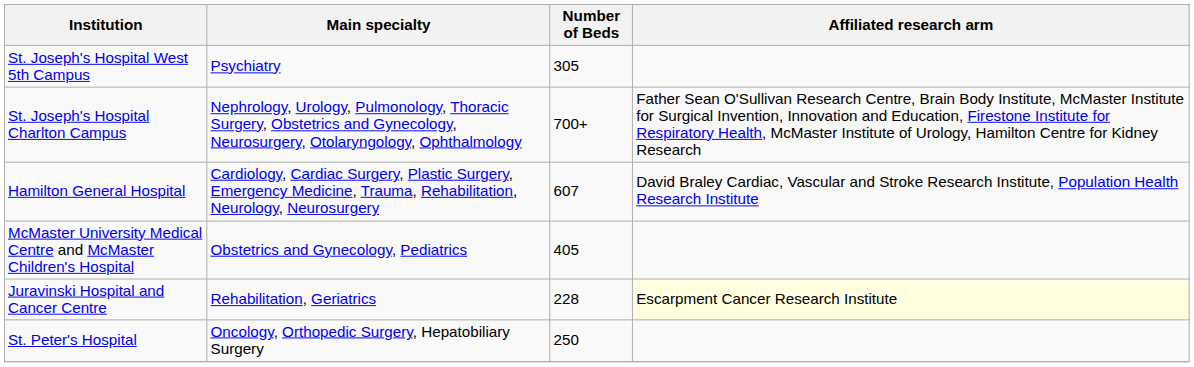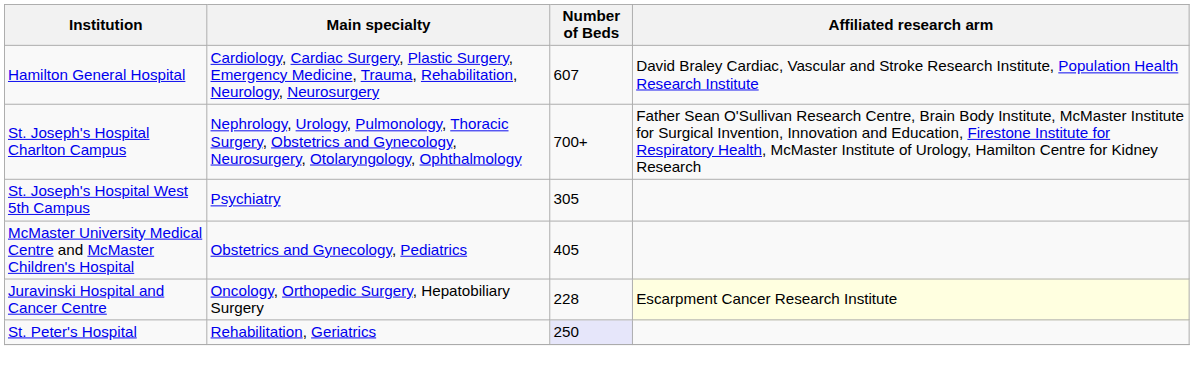 <table class="wikitable" border="1">
 <tr>
 <th>Institution</th>
 <th>Main specialty</th>
 <th>Number of Beds</th>
 <th>Affiliated research arm</th>
 </tr>
 <tr>
-<td><a href='#'>St. Joseph's Hospital West 5th Campus</a></td>
-<td><a href='#'>Psychiatry</a></td>
-<td>305</td>
-<td></td>
+<td><a href='#'>Hamilton General Hospital</a></td>
+<td><a href='#'>Cardiology</a>, <a href='#'>Cardiac Surgery</a>, <a href='#'>Plastic Surgery</a>, <a href='#'>Emergency Medicine</a>, <a href='#'>Trauma</a>, <a href='#'>Rehabilitation</a>, <a href='#'>Neurology</a>, <a href='#'>Neurosurgery</a></td>
+<td>607</td>
+<td>David Braley Cardiac, Vascular and Stroke Research Institute, <a href='#'>Population Health Research Institute</a></td>
 </tr>
 <tr>
 <td><a href='#'>St. Joseph's Hospital Charlton Campus</a></td>
 <td><a href='#'>Nephrology</a>, <a href='#'>Urology</a>, <a href='#'>Pulmonology</a>, <a href='#'>Thoracic Surgery</a>, <a href='#'>Obstetrics and Gynecology</a>, <a href='#'>Neurosurgery</a>, <a href='#'>Otolaryngology</a>, <a href='#'>Ophthalmology</a></td>
 <td>700+</td>
 <td>Father Sean O'Sullivan Research Centre, Brain Body Institute, McMaster Institute for Surgical Invention, Innovation and Education, <a href='#'>Firestone Institute for Respiratory Health</a>,  McMaster Institute of Urology, Hamilton Centre for Kidney Research</td>
 </tr>
 <tr>
-<td><a href='#'>Hamilton General Hospital</a></td>
-<td><a href='#'>Cardiology</a>, <a href='#'>Cardiac Surgery</a>, <a href='#'>Plastic Surgery</a>, <a href='#'>Emergency Medicine</a>, <a href='#'>Trauma</a>, <a href='#'>Rehabilitation</a>, <a href='#'>Neurology</a>, <a href='#'>Neurosurgery</a></td>
-<td>607</td>
-<td>David Braley Cardiac, Vascular and Stroke Research Institute, <a href='#'>Population Health Research Institute</a></td>
+<td><a href='#'>St. Joseph's Hospital West 5th Campus</a></td>
+<td><a href='#'>Psychiatry</a></td>
+<td>305</td>
+<td></td>
 </tr>
 <tr>
 <td><a href='#'>McMaster University Medical Centre</a> and <a href='#'>McMaster Children's Hospital</a></td>
 <td><a href='#'>Obstetrics and Gynecology</a>, <a href='#'>Pediatrics</a></td>
 <td>405</td>
 <td></td>
 </tr>
 <tr>
 <td><a href='#'>Juravinski Hospital and Cancer Centre</a></td>
-<td><a href='#'>Rehabilitation</a>, <a href='#'>Geriatrics</a></td>
+<td><a href='#'>Oncology</a>, <a href='#'>Orthopedic Surgery</a>, Hepatobiliary Surgery</td>
 <td>228</td>
 <td style="background: lightyellow;">Escarpment Cancer Research Institute</td>
 </tr>
 <tr>
 <td><a href='#'>St. Peter's Hospital</a></td>
-<td><a href='#'>Oncology</a>, <a href='#'>Orthopedic Surgery</a>, Hepatobiliary Surgery</td>
-<td>250</td>
+<td><a href='#'>Rehabilitation</a>, <a href='#'>Geriatrics</a></td>
+<td style="background: lavender;">250</td>
 <td></td>
 </tr>
 <tr>
 </tr>
 </table>
